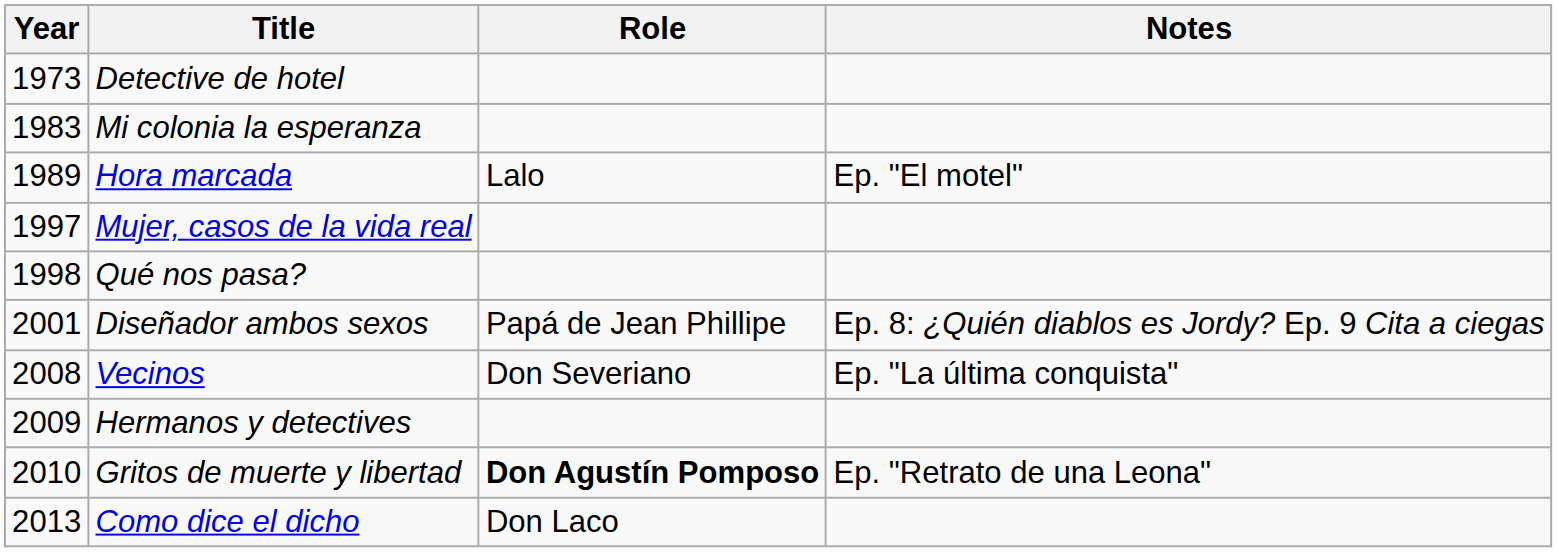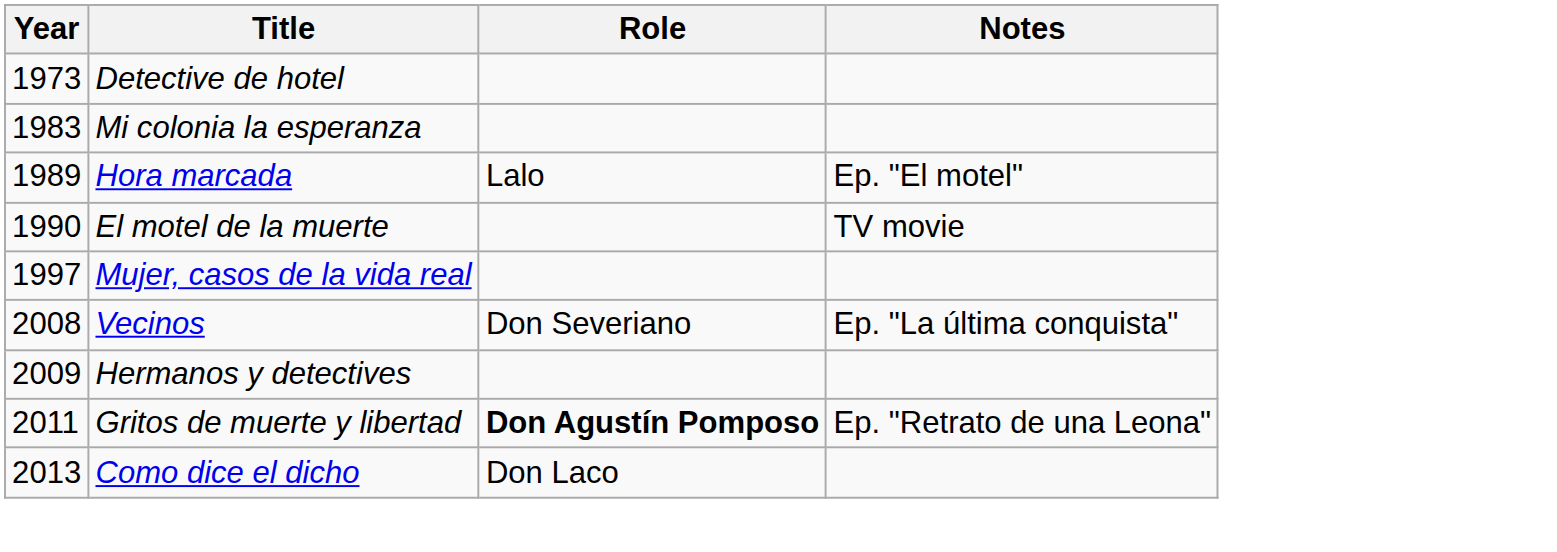 <table class="wikitable sortable">
 <tr>
 <th>Year</th>
 <th>Title</th>
 <th>Role</th>
 <th>Notes</th>
 </tr>
 <tr>
 <td>1973</td>
 <td><em>Detective de hotel</em></td>
 <td></td>
 <td></td>
 </tr>
 <tr>
 <td>1983</td>
 <td><em>Mi colonia la esperanza</em></td>
 <td></td>
 <td></td>
 </tr>
 <tr>
 <td>1989</td>
 <td><em><a href='#'>Hora marcada</a></em></td>
 <td>Lalo</td>
 <td>Ep. "El motel"</td>
 </tr>
 <tr>
+<td>1990</td>
+<td><em>El motel de la muerte</em></td>
+<td></td>
+<td>TV movie</td>
+</tr>
+<tr>
 <td>1997</td>
 <td><em><a href='#'>Mujer, casos de la vida real</a></em></td>
 <td></td>
 <td></td>
-</tr>
-<tr>
-<td>1998</td>
-<td><em>Qué nos pasa?</em></td>
-<td></td>
-<td></td>
-</tr>
-<tr>
-<td>2001</td>
-<td><em>Diseñador ambos sexos</em></td>
-<td>Papá de Jean Phillipe</td>
-<td>Ep. 8: <em>¿Quién diablos es Jordy?</em>  Ep. 9 <em>Cita a ciegas</em></td>
 </tr>
 <tr>
 <td>2008</td>
 <td><em><a href='#'>Vecinos</a></em></td>
 <td>Don Severiano</td>
 <td>Ep. "La última conquista"</td>
 </tr>
 <tr>
 <td>2009</td>
 <td><em>Hermanos y detectives</em></td>
 <td></td>
 <td></td>
 </tr>
 <tr>
-<td>2010</td>
+<td>2011</td>
 <td><em>Gritos de muerte y libertad</em></td>
 <td><strong>Don Agustín Pomposo</strong></td>
 <td>Ep. "Retrato de una Leona"</td>
 </tr>
 <tr>
 <td>2013</td>
 <td><em><a href='#'>Como dice el dicho</a></em></td>
 <td>Don Laco</td>
 <td></td>
 </tr>
 </table>
